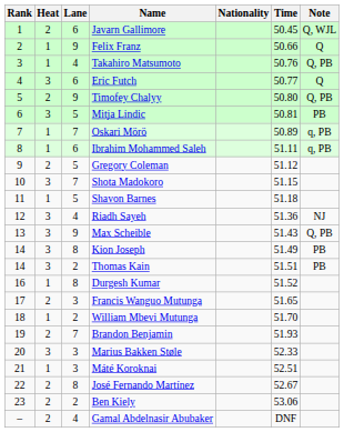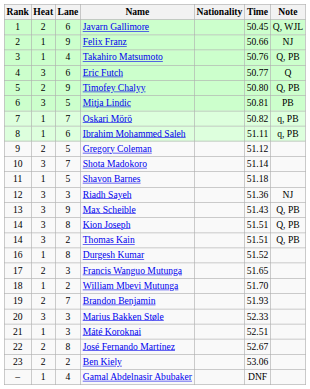 <table class="wikitable sortable" style="text-align:center">
 <tr>
 <th>Rank</th>
 <th>Heat</th>
 <th>Lane</th>
 <th>Name</th>
 <th>Nationality</th>
 <th>Time</th>
 <th>Note</th>
 </tr>
 <tr bgcolor=ccffcc>
 <td>1</td>
 <td>2</td>
 <td>6</td>
 <td align=left><a href='#'>Javarn Gallimore</a></td>
 <td align=left></td>
 <td>50.45</td>
 <td>Q, WJL</td>
 </tr>
 <tr bgcolor=ccffcc>
 <td>2</td>
 <td>1</td>
 <td>9</td>
 <td align=left><a href='#'>Felix Franz</a></td>
 <td align=left></td>
 <td>50.66</td>
-<td>Q</td>
+<td>NJ</td>
 </tr>
 <tr bgcolor=ccffcc>
 <td>3</td>
 <td>1</td>
 <td>4</td>
 <td align=left><a href='#'>Takahiro Matsumoto</a></td>
 <td align=left></td>
 <td>50.76</td>
 <td>Q, PB</td>
 </tr>
 <tr bgcolor=ccffcc>
 <td>4</td>
 <td>3</td>
 <td>6</td>
 <td align=left><a href='#'>Eric Futch</a></td>
 <td align=left></td>
 <td>50.77</td>
 <td>Q</td>
 </tr>
 <tr bgcolor=ccffcc>
 <td>5</td>
 <td>2</td>
 <td>9</td>
 <td align=left><a href='#'>Timofey Chalyy</a></td>
 <td align=left></td>
 <td>50.80</td>
 <td>Q, PB</td>
 </tr>
 <tr bgcolor=ccffcc>
 <td>6</td>
 <td>3</td>
 <td>5</td>
 <td align=left><a href='#'>Mitja Lindic</a></td>
 <td align=left></td>
 <td>50.81</td>
 <td>PB</td>
 </tr>
 <tr bgcolor=ddffdd>
 <td>7</td>
 <td>1</td>
 <td>7</td>
 <td align=left><a href='#'>Oskari Mörö</a></td>
 <td align=left></td>
-<td>50.89</td>
+<td>50.82</td>
 <td>q, PB</td>
 </tr>
 <tr bgcolor=ddffdd>
 <td>8</td>
 <td>1</td>
 <td>6</td>
 <td align=left><a href='#'>Ibrahim Mohammed Saleh</a></td>
 <td align=left></td>
 <td>51.11</td>
 <td>q, PB</td>
 </tr>
 <tr>
 <td>9</td>
 <td>2</td>
 <td>5</td>
 <td align=left><a href='#'>Gregory Coleman</a></td>
 <td align=left></td>
 <td>51.12</td>
 <td></td>
 </tr>
 <tr>
 <td>10</td>
 <td>3</td>
 <td>7</td>
 <td align=left><a href='#'>Shota Madokoro</a></td>
 <td align=left></td>
-<td>51.15</td>
+<td>51.14</td>
 <td></td>
 </tr>
 <tr>
 <td>11</td>
 <td>1</td>
 <td>5</td>
 <td align=left><a href='#'>Shavon Barnes</a></td>
 <td align=left></td>
 <td>51.18</td>
 <td></td>
 </tr>
 <tr>
 <td>12</td>
 <td>3</td>
-<td>4</td>
+<td>3</td>
 <td align=left><a href='#'>Riadh Sayeh</a></td>
 <td align=left></td>
 <td>51.36</td>
 <td>NJ</td>
 </tr>
 <tr>
 <td>13</td>
 <td>3</td>
 <td>9</td>
 <td align=left><a href='#'>Max Scheible</a></td>
 <td align=left></td>
 <td>51.43</td>
 <td>Q, PB</td>
 </tr>
 <tr>
 <td>14</td>
 <td>3</td>
 <td>8</td>
 <td align=left><a href='#'>Kion Joseph</a></td>
 <td align=left></td>
-<td>51.49</td>
-<td>PB</td>
+<td>51.51</td>
+<td>Q, PB</td>
 </tr>
 <tr>
 <td>14</td>
 <td>3</td>
 <td>2</td>
 <td align=left><a href='#'>Thomas Kain</a></td>
 <td align=left></td>
 <td>51.51</td>
-<td>PB</td>
+<td>Q, PB</td>
 </tr>
 <tr>
 <td>16</td>
 <td>1</td>
 <td>8</td>
 <td align=left><a href='#'>Durgesh Kumar</a></td>
 <td align=left></td>
 <td>51.52</td>
 <td></td>
 </tr>
 <tr>
 <td>17</td>
 <td>2</td>
 <td>3</td>
 <td align=left><a href='#'>Francis Wanguo Mutunga</a></td>
 <td align=left></td>
 <td>51.65</td>
 <td></td>
 </tr>
 <tr>
 <td>18</td>
 <td>1</td>
 <td>2</td>
 <td align=left><a href='#'>William Mbevi Mutunga</a></td>
 <td align=left></td>
 <td>51.70</td>
 <td></td>
 </tr>
 <tr>
 <td>19</td>
 <td>2</td>
 <td>7</td>
 <td align=left><a href='#'>Brandon Benjamin</a></td>
 <td align=left></td>
 <td>51.93</td>
 <td></td>
 </tr>
 <tr>
 <td>20</td>
 <td>3</td>
 <td>3</td>
 <td align=left><a href='#'>Marius Bakken Støle</a></td>
 <td align=left></td>
 <td>52.33</td>
 <td></td>
 </tr>
 <tr>
 <td>21</td>
 <td>1</td>
 <td>3</td>
 <td align=left><a href='#'>Máté Koroknai</a></td>
 <td align=left></td>
 <td>52.51</td>
 <td></td>
 </tr>
 <tr>
 <td>22</td>
 <td>2</td>
 <td>8</td>
 <td align=left><a href='#'>José Fernando Martínez</a></td>
 <td align=left></td>
 <td>52.67</td>
 <td></td>
 </tr>
 <tr>
 <td>23</td>
 <td>2</td>
 <td>2</td>
 <td align=left><a href='#'>Ben Kiely</a></td>
 <td align=left></td>
 <td>53.06</td>
 <td></td>
 </tr>
 <tr>
 <td>–</td>
-<td>2</td>
+<td>1</td>
 <td>4</td>
 <td align=left><a href='#'>Gamal Abdelnasir Abubaker</a></td>
 <td align=left></td>
 <td>DNF</td>
 <td></td>
 </tr>
 </table>
